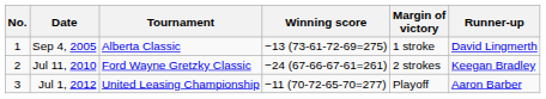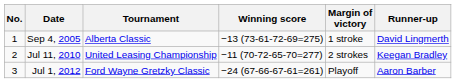 <table class="wikitable" style="font-size:95%;">
 <tr>
 <th>No.</th>
 <th>Date</th>
 <th>Tournament</th>
 <th>Winning score</th>
 <th>Margin of<br>victory</th>
 <th>Runner-up</th>
 </tr>
 <tr>
 <td align=center>1</td>
 <td align=right>Sep 4, <a href='#'>2005</a></td>
 <td><a href='#'>Alberta Classic</a></td>
 <td>−13 (73-61-72-69=275)</td>
 <td>1 stroke</td>
 <td> <a href='#'>David Lingmerth</a></td>
 </tr>
 <tr>
 <td align=center>2</td>
 <td align=right>Jul 11, <a href='#'>2010</a></td>
-<td><a href='#'>Ford Wayne Gretzky Classic</a></td>
-<td>−24 (67-66-67-61=261)</td>
+<td><a href='#'>United Leasing Championship</a></td>
+<td>−11 (70-72-65-70=277)</td>
 <td>2 strokes</td>
 <td> <a href='#'>Keegan Bradley</a></td>
 </tr>
 <tr>
 <td align=center>3</td>
 <td align=right>Jul 1, <a href='#'>2012</a></td>
-<td><a href='#'>United Leasing Championship</a></td>
-<td>−11 (70-72-65-70=277)</td>
+<td><a href='#'>Ford Wayne Gretzky Classic</a></td>
+<td>−24 (67-66-67-61=261)</td>
 <td>Playoff</td>
 <td> <a href='#'>Aaron Barber</a></td>
 </tr>
 </table>
